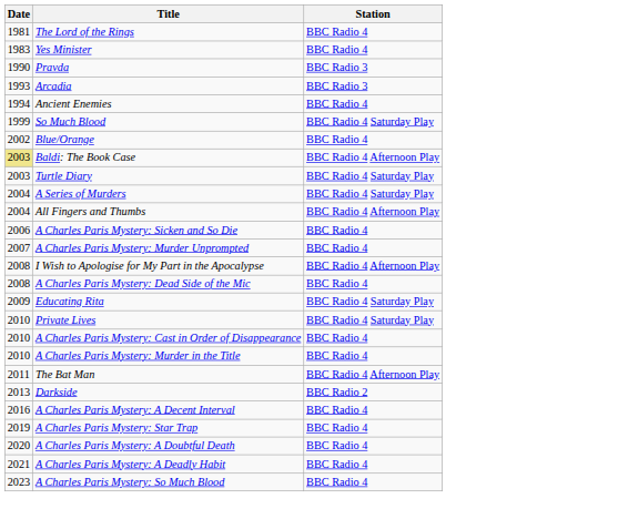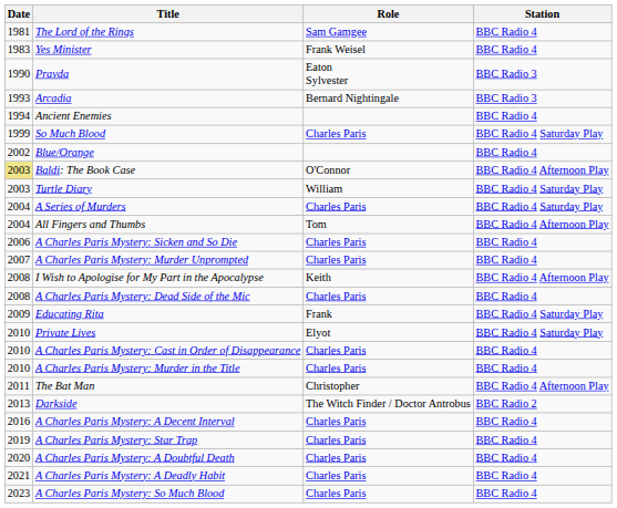 <table class="wikitable sortable">
 <tr>
 <th>Date</th>
 <th>Title</th>
+<th>Role</th>
 <th>Station<br></th>
 </tr>
 <tr>
 <td>1981</td>
 <td><em><a href='#'>The Lord of the Rings</a></em></td>
+<td><a href='#'>Sam Gamgee</a></td>
 <td><a href='#'>BBC Radio 4</a></td>
 </tr>
 <tr>
 <td>1983</td>
 <td><em><a href='#'>Yes Minister</a></em></td>
+<td>Frank Weisel</td>
 <td><a href='#'>BBC Radio 4</a></td>
 </tr>
 <tr>
 <td>1990</td>
 <td><em><a href='#'>Pravda</a></em></td>
+<td>Eaton<br>Sylvester</td>
 <td><a href='#'>BBC Radio 3</a></td>
 </tr>
 <tr>
 <td>1993</td>
 <td><em><a href='#'>Arcadia</a></em></td>
+<td>Bernard Nightingale</td>
 <td><a href='#'>BBC Radio 3</a></td>
 </tr>
 <tr>
 <td>1994</td>
 <td><em>Ancient Enemies</em></td>
+<td></td>
 <td><a href='#'>BBC Radio 4</a></td>
 </tr>
 <tr>
 <td>1999</td>
 <td><em><a href='#'>So Much Blood</a></em></td>
+<td><a href='#'>Charles Paris</a></td>
 <td><a href='#'>BBC Radio 4</a> <a href='#'>Saturday Play</a></td>
 </tr>
 <tr>
 <td>2002</td>
 <td><em><a href='#'>Blue/Orange</a></em></td>
+<td></td>
 <td><a href='#'>BBC Radio 4</a></td>
 </tr>
 <tr>
 <td style="background: khaki;">2003</td>
 <td><em><a href='#'>Baldi</a>: The Book Case</em></td>
+<td>O'Connor</td>
 <td><a href='#'>BBC Radio 4</a> <a href='#'>Afternoon Play</a></td>
 </tr>
 <tr>
 <td>2003</td>
 <td><em><a href='#'>Turtle Diary</a></em></td>
+<td>William</td>
 <td><a href='#'>BBC Radio 4</a> <a href='#'>Saturday Play</a></td>
 </tr>
 <tr>
 <td>2004</td>
 <td><em><a href='#'>A Series of Murders</a></em></td>
+<td><a href='#'>Charles Paris</a></td>
 <td><a href='#'>BBC Radio 4</a> <a href='#'>Saturday Play</a></td>
 </tr>
 <tr>
 <td>2004</td>
 <td><em>All Fingers and Thumbs</em></td>
+<td>Tom</td>
 <td><a href='#'>BBC Radio 4</a> <a href='#'>Afternoon Play</a></td>
 </tr>
 <tr>
 <td>2006</td>
 <td><em><a href='#'>A Charles Paris Mystery: Sicken and So Die</a></em></td>
+<td><a href='#'>Charles Paris</a></td>
 <td><a href='#'>BBC Radio 4</a></td>
 </tr>
 <tr>
 <td>2007</td>
 <td><em><a href='#'>A Charles Paris Mystery: Murder Unprompted</a></em></td>
+<td><a href='#'>Charles Paris</a></td>
 <td><a href='#'>BBC Radio 4</a></td>
 </tr>
 <tr>
 <td>2008</td>
 <td><em>I Wish to Apologise for My Part in the Apocalypse</em></td>
+<td>Keith</td>
 <td><a href='#'>BBC Radio 4</a> <a href='#'>Afternoon Play</a></td>
 </tr>
 <tr>
 <td>2008</td>
 <td><em><a href='#'>A Charles Paris Mystery: Dead Side of the Mic</a></em></td>
+<td><a href='#'>Charles Paris</a></td>
 <td><a href='#'>BBC Radio 4</a></td>
 </tr>
 <tr>
 <td>2009</td>
 <td><em><a href='#'>Educating Rita</a></em></td>
+<td>Frank</td>
 <td><a href='#'>BBC Radio 4</a> <a href='#'>Saturday Play</a></td>
 </tr>
 <tr>
 <td>2010</td>
 <td><em><a href='#'>Private Lives</a></em></td>
+<td>Elyot</td>
 <td><a href='#'>BBC Radio 4</a> <a href='#'>Saturday Play</a></td>
 </tr>
 <tr>
 <td>2010</td>
 <td><em><a href='#'>A Charles Paris Mystery: Cast in Order of Disappearance</a></em></td>
+<td><a href='#'>Charles Paris</a></td>
 <td><a href='#'>BBC Radio 4</a></td>
 </tr>
 <tr>
 <td>2010</td>
 <td><em><a href='#'>A Charles Paris Mystery: Murder in the Title</a></em></td>
+<td><a href='#'>Charles Paris</a></td>
 <td><a href='#'>BBC Radio 4</a></td>
 </tr>
 <tr>
 <td>2011</td>
 <td><em>The Bat Man</em></td>
+<td>Christopher</td>
 <td><a href='#'>BBC Radio 4</a> <a href='#'>Afternoon Play</a></td>
 </tr>
 <tr>
 <td>2013</td>
 <td><em><a href='#'>Darkside</a></em></td>
+<td>The Witch Finder / Doctor Antrobus</td>
 <td><a href='#'>BBC Radio 2</a></td>
 </tr>
 <tr>
 <td>2016</td>
 <td><em><a href='#'>A Charles Paris Mystery: A Decent Interval</a></em></td>
+<td><a href='#'>Charles Paris</a></td>
 <td><a href='#'>BBC Radio 4</a></td>
 </tr>
 <tr>
 <td>2019</td>
 <td><em><a href='#'>A Charles Paris Mystery: Star Trap</a></em></td>
+<td><a href='#'>Charles Paris</a></td>
 <td><a href='#'>BBC Radio 4</a></td>
 </tr>
 <tr>
 <td>2020</td>
 <td><em><a href='#'>A Charles Paris Mystery: A Doubtful Death</a></em></td>
+<td><a href='#'>Charles Paris</a></td>
 <td><a href='#'>BBC Radio 4</a></td>
 </tr>
 <tr>
 <td>2021</td>
 <td><em><a href='#'>A Charles Paris Mystery: A Deadly Habit</a></em></td>
+<td><a href='#'>Charles Paris</a></td>
 <td><a href='#'>BBC Radio 4</a></td>
 </tr>
 <tr>
 <td>2023</td>
 <td><em><a href='#'>A Charles Paris Mystery: So Much Blood</a></em></td>
+<td><a href='#'>Charles Paris</a></td>
 <td><a href='#'>BBC Radio 4</a></td>
 </tr>
 </table>
